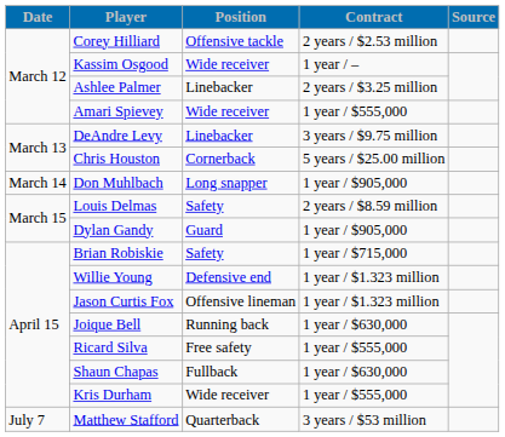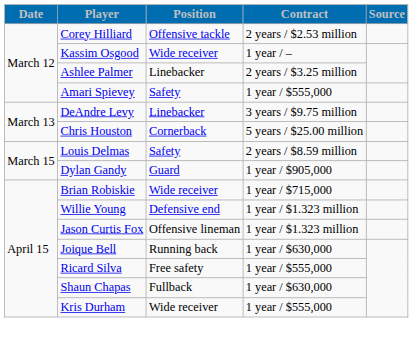 <table class="wikitable">
 <tr>
 <th style="background:#006DB0;color:silver">Date</th>
 <th style="background:#006DB0;color:silver">Player</th>
 <th style="background:#006DB0;color:silver">Position</th>
 <th style="background:#006DB0;color:silver">Contract</th>
 <th style="background:#006DB0;color:silver">Source</th>
 </tr>
 <tr>
 <td rowspan="4">March 12</td>
 <td><a href='#'>Corey Hilliard</a></td>
 <td><a href='#'>Offensive tackle</a></td>
 <td>2 years / $2.53 million</td>
 <td></td>
 </tr>
 <tr>
 <td><a href='#'>Kassim Osgood</a></td>
 <td><a href='#'>Wide receiver</a></td>
 <td>1 year / –</td>
 <td rowspan="2"></td>
 </tr>
 <tr>
 <td><a href='#'>Ashlee Palmer</a></td>
 <td>Linebacker</td>
 <td>2 years / $3.25 million</td>
 </tr>
 <tr>
 <td><a href='#'>Amari Spievey</a></td>
-<td><a href='#'>Wide receiver</a></td>
+<td><a href='#'>Safety</a></td>
 <td>1 year / $555,000</td>
 <td></td>
 </tr>
 <tr>
 <td rowspan="2">March 13</td>
 <td><a href='#'>DeAndre Levy</a></td>
 <td><a href='#'>Linebacker</a></td>
 <td>3 years / $9.75 million</td>
 <td></td>
 </tr>
 <tr>
 <td><a href='#'>Chris Houston</a></td>
 <td><a href='#'>Cornerback</a></td>
 <td>5 years / $25.00 million</td>
-<td></td>
-</tr>
-<tr>
-<td>March 14</td>
-<td><a href='#'>Don Muhlbach</a></td>
-<td><a href='#'>Long snapper</a></td>
-<td>1 year / $905,000</td>
 <td></td>
 </tr>
 <tr>
 <td rowspan="2">March 15</td>
 <td><a href='#'>Louis Delmas</a></td>
 <td><a href='#'>Safety</a></td>
 <td>2 years / $8.59 million</td>
 <td></td>
 </tr>
 <tr>
 <td><a href='#'>Dylan Gandy</a></td>
 <td><a href='#'>Guard</a></td>
 <td>1 year / $905,000</td>
 <td></td>
 </tr>
 <tr>
 <td rowspan="7">April 15</td>
 <td><a href='#'>Brian Robiskie</a></td>
-<td><a href='#'>Safety</a></td>
+<td><a href='#'>Wide receiver</a></td>
 <td>1 year / $715,000</td>
 <td></td>
 </tr>
 <tr>
 <td><a href='#'>Willie Young</a></td>
 <td><a href='#'>Defensive end</a></td>
 <td>1 year / $1.323 million</td>
 <td></td>
 </tr>
 <tr>
 <td><a href='#'>Jason Curtis Fox</a></td>
 <td>Offensive lineman</td>
 <td>1 year / $1.323 million</td>
 <td></td>
 </tr>
 <tr>
 <td><a href='#'>Joique Bell</a></td>
 <td>Running back</td>
 <td>1 year / $630,000</td>
 <td rowspan="4"></td>
 </tr>
 <tr>
 <td><a href='#'>Ricard Silva</a></td>
 <td>Free safety</td>
 <td>1 year / $555,000</td>
 </tr>
 <tr>
 <td><a href='#'>Shaun Chapas</a></td>
 <td>Fullback</td>
 <td>1 year / $630,000</td>
 </tr>
 <tr>
 <td><a href='#'>Kris Durham</a></td>
 <td>Wide receiver</td>
 <td>1 year / $555,000</td>
 </tr>
-<tr>
-<td>July 7</td>
-<td><a href='#'>Matthew Stafford</a></td>
-<td>Quarterback</td>
-<td>3 years / $53 million</td>
-<td></td>
-</tr>
 </table>
